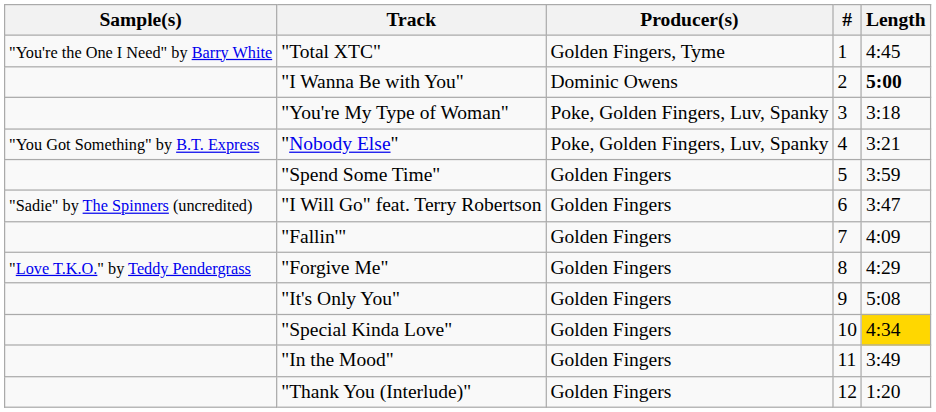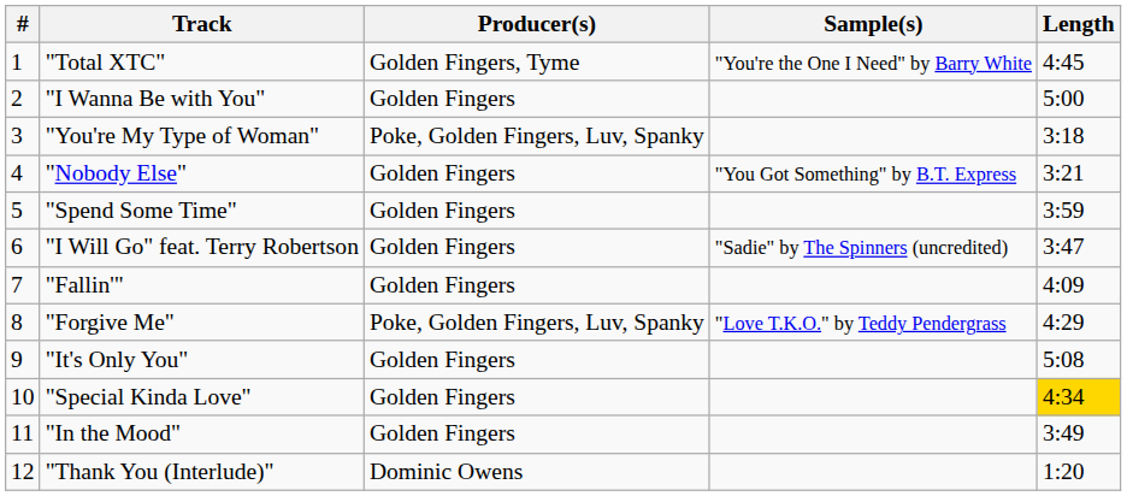 <table class="wikitable">
 <tr>
-<th>Sample(s)</th>
+<th>#</th>
 <th>Track</th>
 <th>Producer(s)</th>
-<th>#</th>
+<th>Sample(s)</th>
 <th>Length</th>
 </tr>
 <tr>
-<td><small>"You're the One I Need" by <a href='#'>Barry White</a></small></td>
+<td>1</td>
 <td>"Total XTC"</td>
 <td>Golden Fingers, Tyme</td>
-<td>1</td>
+<td><small>"You're the One I Need" by <a href='#'>Barry White</a></small></td>
 <td>4:45</td>
 </tr>
 <tr>
+<td>2</td>
+<td>"I Wanna Be with You"</td>
+<td>Golden Fingers</td>
 <td></td>
-<td>"I Wanna Be with You"</td>
-<td>Dominic Owens</td>
-<td>2</td>
-<td><strong>5:00</strong></td>
+<td>5:00</td>
 </tr>
 <tr>
-<td></td>
+<td>3</td>
 <td>"You're My Type of Woman"</td>
 <td>Poke, Golden Fingers, Luv, Spanky</td>
-<td>3</td>
+<td></td>
 <td>3:18</td>
 </tr>
 <tr>
+<td>4</td>
+<td>"<a href='#'>Nobody Else</a>"</td>
+<td>Golden Fingers</td>
 <td><small>"You Got Something" by <a href='#'>B.T. Express</a></small></td>
-<td>"<a href='#'>Nobody Else</a>"</td>
-<td>Poke, Golden Fingers, Luv, Spanky</td>
-<td>4</td>
 <td>3:21</td>
 </tr>
 <tr>
-<td></td>
+<td>5</td>
 <td>"Spend Some Time"</td>
 <td>Golden Fingers</td>
-<td>5</td>
+<td></td>
 <td>3:59</td>
 </tr>
 <tr>
-<td><small>"Sadie" by <a href='#'>The Spinners</a> (uncredited)</small></td>
+<td>6</td>
 <td>"I Will Go" feat. Terry Robertson</td>
 <td>Golden Fingers</td>
-<td>6</td>
+<td><small>"Sadie" by <a href='#'>The Spinners</a> (uncredited)</small></td>
 <td>3:47</td>
 </tr>
 <tr>
-<td></td>
+<td>7</td>
 <td>"Fallin'"</td>
 <td>Golden Fingers</td>
-<td>7</td>
+<td></td>
 <td>4:09</td>
 </tr>
 <tr>
+<td>8</td>
+<td>"Forgive Me"</td>
+<td>Poke, Golden Fingers, Luv, Spanky</td>
 <td><small>"<a href='#'>Love T.K.O.</a>" by <a href='#'>Teddy Pendergrass</a></small></td>
-<td>"Forgive Me"</td>
-<td>Golden Fingers</td>
-<td>8</td>
 <td>4:29</td>
 </tr>
 <tr>
-<td></td>
+<td>9</td>
 <td>"It's Only You"</td>
 <td>Golden Fingers</td>
-<td>9</td>
+<td></td>
 <td>5:08</td>
 </tr>
 <tr>
-<td></td>
+<td>10</td>
 <td>"Special Kinda Love"</td>
 <td>Golden Fingers</td>
-<td>10</td>
+<td></td>
 <td style="background: gold;">4:34</td>
 </tr>
 <tr>
-<td></td>
+<td>11</td>
 <td>"In the Mood"</td>
 <td>Golden Fingers</td>
-<td>11</td>
+<td></td>
 <td>3:49</td>
 </tr>
 <tr>
+<td>12</td>
+<td>"Thank You (Interlude)"</td>
+<td>Dominic Owens</td>
 <td></td>
-<td>"Thank You (Interlude)"</td>
-<td>Golden Fingers</td>
-<td>12</td>
 <td>1:20</td>
 </tr>
 </table>
